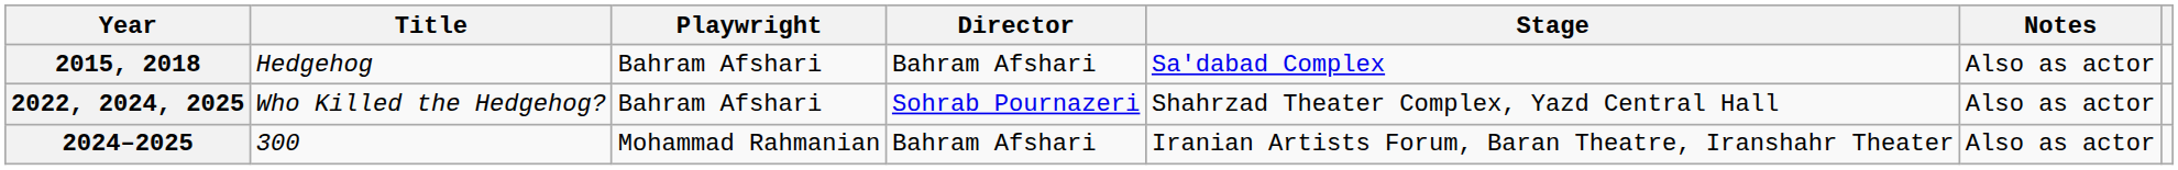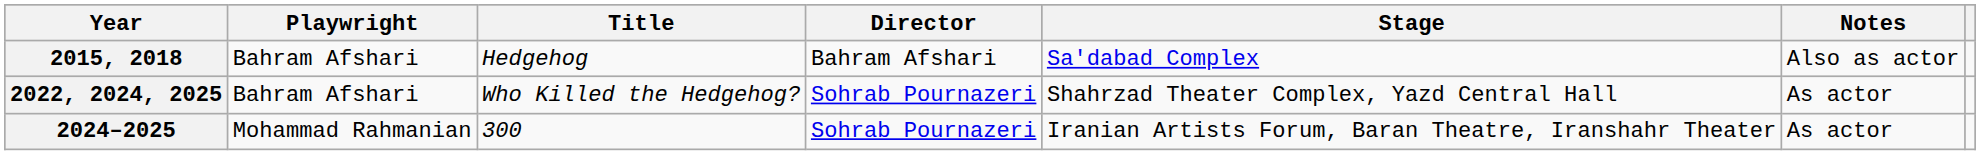 <table class="wikitable plainrowheaders sortable"  style=font-size:100%>
 <tr>
 <th scope="col">Year</th>
+<th scope="col">Playwright</th>
 <th scope="col">Title</th>
-<th scope="col">Playwright</th>
 <th scope="col">Director</th>
 <th scope="col">Stage</th>
 <th>Notes</th>
 <th scope="col" class="unsortable"></th>
 </tr>
 <tr>
 <th scope="row">2015, 2018</th>
+<td>Bahram Afshari</td>
 <td><em>Hedgehog</em></td>
-<td>Bahram Afshari</td>
 <td>Bahram Afshari</td>
 <td><a href='#'>Sa'dabad Complex</a></td>
 <td>Also as actor</td>
 <td></td>
 </tr>
 <tr>
 <th scope="row">2022, 2024, 2025</th>
+<td>Bahram Afshari</td>
 <td><em>Who Killed the Hedgehog?</em></td>
-<td>Bahram Afshari</td>
 <td><a href='#'>Sohrab Pournazeri</a></td>
 <td>Shahrzad Theater Complex, Yazd Central Hall</td>
-<td>Also as actor</td>
+<td>As actor</td>
 <td></td>
 </tr>
 <tr>
 <th scope=row>2024–2025</th>
+<td>Mohammad Rahmanian</td>
 <td><em>300</em></td>
-<td>Mohammad Rahmanian</td>
-<td>Bahram Afshari</td>
+<td><a href='#'>Sohrab Pournazeri</a></td>
 <td>Iranian Artists Forum, Baran Theatre, Iranshahr Theater</td>
-<td>Also as actor</td>
+<td>As actor</td>
 <td></td>
 </tr>
 </table>
